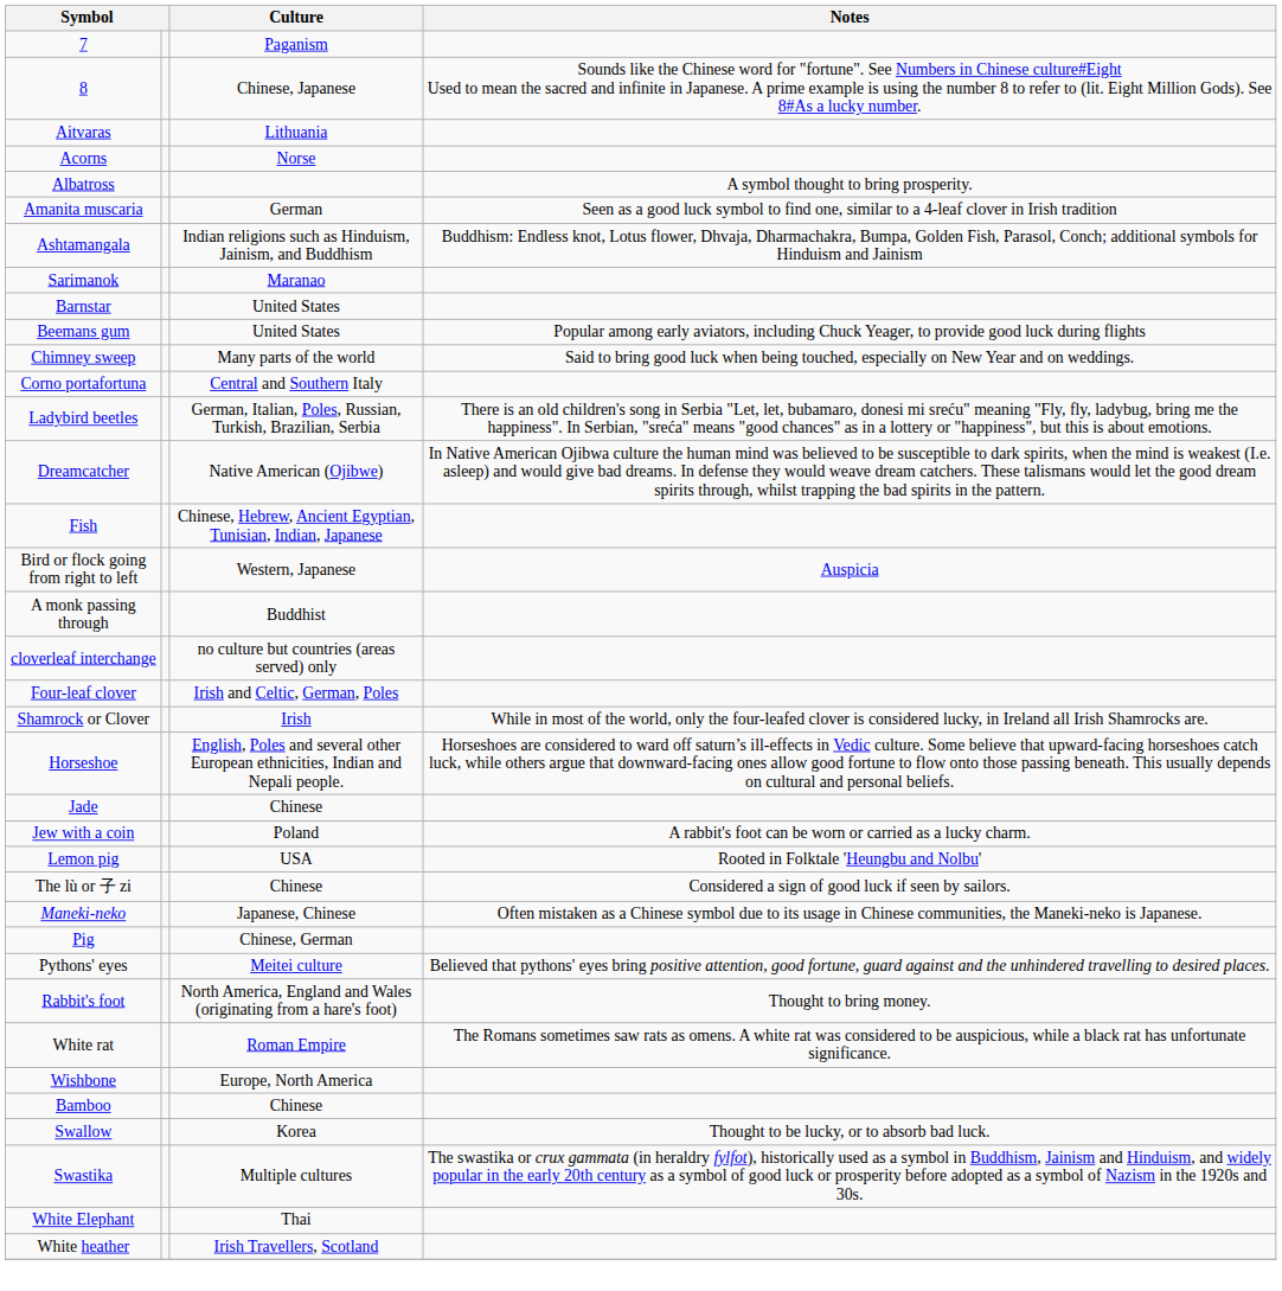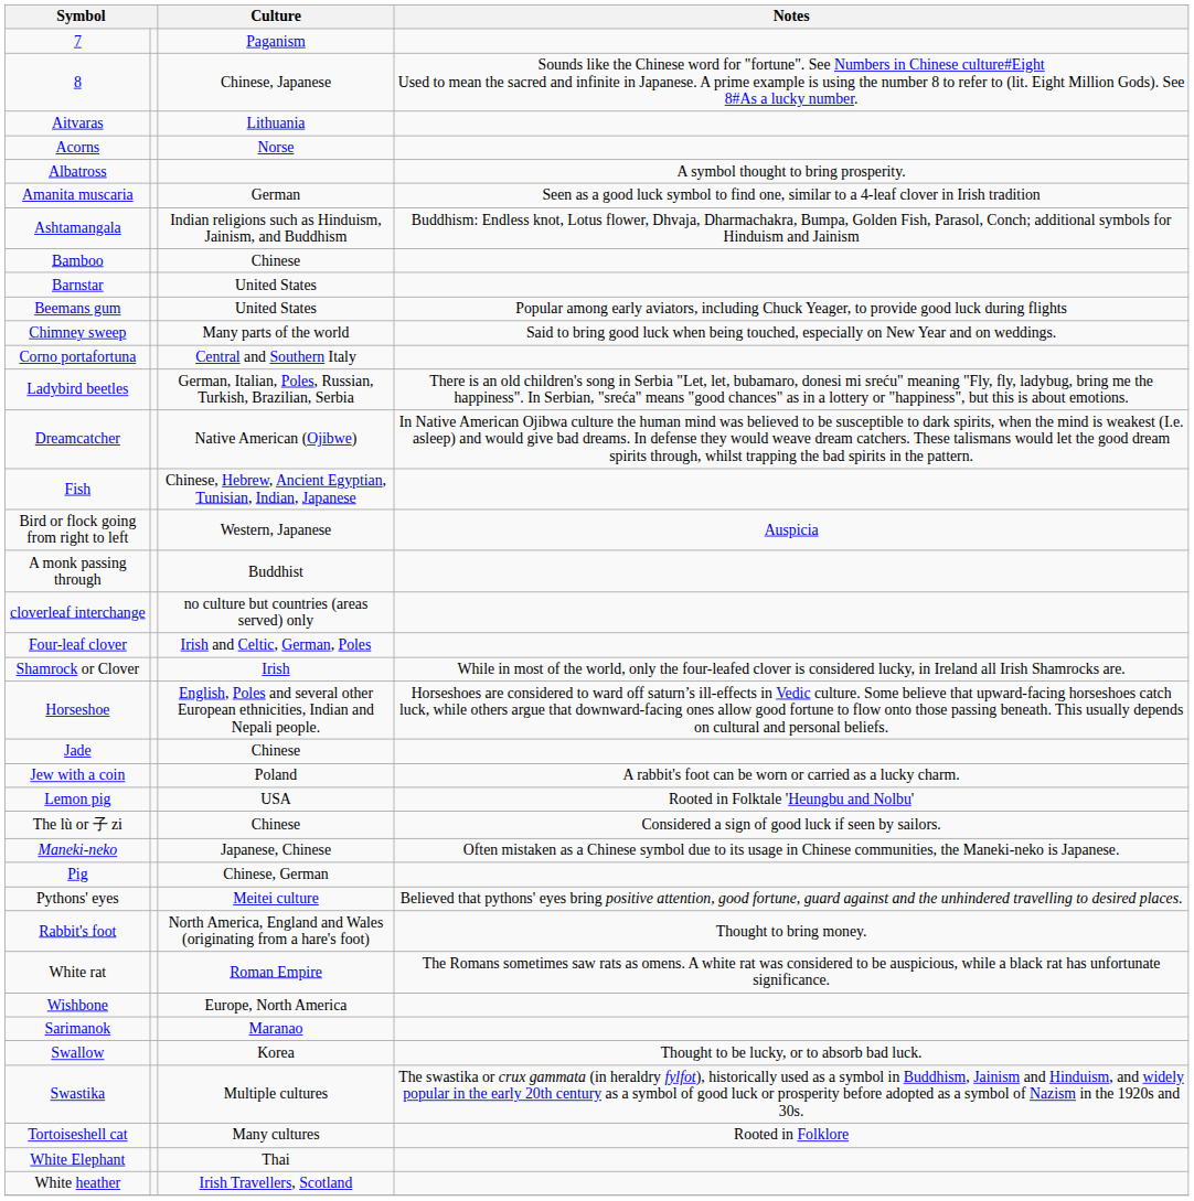 <table class="wikitable sortable" style="text-align:center">
 <tr>
 <th colspan="2">Symbol</th>
 <th>Culture</th>
 <th>Notes</th>
 </tr>
 <tr>
 <td><a href='#'>7</a></td>
 <td></td>
 <td><a href='#'>Paganism</a></td>
 <td></td>
 </tr>
 <tr>
 <td><a href='#'>8</a></td>
 <td></td>
 <td>Chinese, Japanese</td>
 <td>Sounds like the Chinese word for "fortune". See <a href='#'>Numbers in Chinese culture#Eight</a><br>Used to mean the sacred and infinite in Japanese.  A prime example is using the number 8 to refer to  (lit. Eight Million Gods). See <a href='#'>8#As a lucky number</a>.</td>
 </tr>
 <tr>
 <td><a href='#'>Aitvaras</a></td>
 <td></td>
 <td><a href='#'>Lithuania</a></td>
 <td></td>
 </tr>
 <tr>
 <td><a href='#'>Acorns</a></td>
 <td></td>
 <td><a href='#'>Norse</a></td>
 <td></td>
 </tr>
 <tr>
 <td><a href='#'>Albatross</a></td>
 <td></td>
 <td></td>
 <td>A symbol thought to bring prosperity.</td>
 </tr>
 <tr>
 <td><a href='#'>Amanita muscaria</a></td>
 <td></td>
 <td>German</td>
 <td>Seen as a good luck symbol to find one, similar to a 4-leaf clover in Irish tradition</td>
 </tr>
 <tr>
 <td><a href='#'>Ashtamangala</a></td>
 <td></td>
 <td>Indian religions such as Hinduism, Jainism, and Buddhism</td>
 <td>Buddhism: Endless knot, Lotus flower, Dhvaja, Dharmachakra, Bumpa, Golden Fish, Parasol, Conch; additional symbols for Hinduism and Jainism</td>
 </tr>
 <tr>
-<td><a href='#'>Sarimanok</a></td>
+<td><a href='#'>Bamboo</a></td>
 <td></td>
-<td><a href='#'>Maranao</a></td>
+<td>Chinese</td>
 <td></td>
 </tr>
 <tr>
 <td><a href='#'>Barnstar</a></td>
 <td></td>
 <td>United States</td>
 <td></td>
 </tr>
 <tr>
 <td><a href='#'>Beemans gum</a></td>
 <td></td>
 <td>United States</td>
 <td>Popular among early aviators, including Chuck Yeager, to provide good luck during flights</td>
 </tr>
 <tr>
 <td><a href='#'>Chimney sweep</a></td>
 <td></td>
 <td>Many parts of the world</td>
 <td>Said to bring good luck when being touched, especially on New Year and on weddings.</td>
 </tr>
 <tr>
 <td><a href='#'>Corno portafortuna</a></td>
 <td></td>
 <td><a href='#'>Central</a> and <a href='#'>Southern</a> Italy</td>
 <td></td>
 </tr>
 <tr>
 <td><a href='#'>Ladybird beetles</a></td>
 <td></td>
 <td>German, Italian, <a href='#'>Poles</a>, Russian, Turkish, Brazilian, Serbia</td>
 <td>There is an old children's song in Serbia "Let, let, bubamaro, donesi mi sreću" meaning "Fly, fly, ladybug, bring me the happiness". In Serbian, "sreća" means "good chances" as in a lottery or "happiness", but this is about emotions.</td>
 </tr>
 <tr>
 <td><a href='#'>Dreamcatcher</a></td>
 <td></td>
 <td>Native American (<a href='#'>Ojibwe</a>)</td>
 <td>In Native American Ojibwa culture the human mind was believed to be susceptible to dark spirits, when the mind is weakest (I.e. asleep) and would give bad dreams. In defense they would weave dream catchers. These talismans would let the good dream spirits through, whilst trapping the bad spirits in the pattern.</td>
 </tr>
 <tr>
 <td><a href='#'>Fish</a></td>
 <td></td>
 <td>Chinese, <a href='#'>Hebrew</a>, <a href='#'>Ancient Egyptian</a>, <a href='#'>Tunisian</a>, <a href='#'>Indian</a>, <a href='#'>Japanese</a></td>
 <td></td>
 </tr>
 <tr>
 <td>Bird or flock going from right to left</td>
 <td></td>
 <td>Western, Japanese</td>
 <td><a href='#'>Auspicia</a> </td>
 </tr>
 <tr>
 <td>A monk passing through</td>
 <td></td>
 <td>Buddhist</td>
 <td></td>
 </tr>
 <tr>
 <td><a href='#'>cloverleaf interchange</a></td>
 <td></td>
 <td>no culture but countries (areas served) only</td>
 <td></td>
 </tr>
 <tr>
 <td><a href='#'>Four-leaf clover</a></td>
 <td></td>
 <td><a href='#'>Irish</a> and <a href='#'>Celtic</a>, <a href='#'>German</a>, <a href='#'>Poles</a></td>
 <td></td>
 </tr>
 <tr>
 <td><a href='#'>Shamrock</a> or Clover</td>
 <td></td>
 <td><a href='#'>Irish</a></td>
 <td>While in most of the world, only the four-leafed clover is considered lucky, in Ireland all Irish Shamrocks are.</td>
 </tr>
 <tr>
 <td><a href='#'>Horseshoe</a></td>
 <td></td>
 <td><a href='#'>English</a>, <a href='#'>Poles</a> and several other European ethnicities, Indian and Nepali people.</td>
 <td>Horseshoes are considered to ward off saturn’s ill-effects in <a href='#'>Vedic</a> culture. Some believe that upward-facing horseshoes catch luck, while others argue that downward-facing ones allow good fortune to flow onto those passing beneath. This usually depends on cultural and personal beliefs.</td>
 </tr>
 <tr>
 <td><a href='#'>Jade</a></td>
 <td></td>
 <td>Chinese</td>
 <td></td>
 </tr>
 <tr>
 <td><a href='#'>Jew with a coin</a></td>
 <td></td>
 <td>Poland</td>
 <td>A rabbit's foot can be worn or carried as a lucky charm.</td>
 </tr>
 <tr>
 <td><a href='#'>Lemon pig</a></td>
 <td></td>
 <td>USA</td>
 <td>Rooted in Folktale '<a href='#'>Heungbu and Nolbu</a>'</td>
 </tr>
 <tr>
 <td>The lù or 子 zi</td>
 <td></td>
 <td>Chinese</td>
 <td>Considered a sign of good luck if seen by sailors.</td>
 </tr>
 <tr>
 <td><em><a href='#'>Maneki-neko</a></em></td>
 <td></td>
 <td>Japanese, Chinese</td>
 <td>Often mistaken as a Chinese symbol due to its usage in Chinese communities, the Maneki-neko is Japanese.</td>
 </tr>
 <tr>
 <td><a href='#'>Pig</a></td>
 <td></td>
 <td>Chinese, German</td>
 <td></td>
 </tr>
 <tr>
 <td>Pythons' eyes</td>
 <td></td>
 <td><a href='#'>Meitei culture</a></td>
 <td>Believed that pythons' eyes bring <em>positive attention, good fortune, guard against  and the unhindered travelling to desired places</em>.</td>
 </tr>
 <tr>
 <td><a href='#'>Rabbit's foot</a></td>
 <td></td>
 <td>North America, England and Wales (originating from a hare's foot)</td>
 <td>Thought to bring money.</td>
 </tr>
 <tr>
 <td>White rat</td>
 <td></td>
 <td><a href='#'>Roman Empire</a></td>
 <td>The Romans sometimes saw rats as omens. A white rat was considered to be auspicious, while a black rat has unfortunate significance.</td>
 </tr>
 <tr>
 <td><a href='#'>Wishbone</a></td>
 <td></td>
 <td>Europe, North America</td>
 <td></td>
 </tr>
 <tr>
-<td><a href='#'>Bamboo</a></td>
+<td><a href='#'>Sarimanok</a></td>
 <td></td>
-<td>Chinese</td>
+<td><a href='#'>Maranao</a></td>
 <td></td>
 </tr>
 <tr>
 <td><a href='#'>Swallow</a></td>
 <td></td>
 <td>Korea</td>
 <td>Thought to be lucky, or to absorb bad luck.</td>
 </tr>
 <tr>
 <td><a href='#'>Swastika</a></td>
 <td></td>
 <td>Multiple cultures</td>
 <td>The swastika or <em>crux gammata</em> (in heraldry <em><a href='#'>fylfot</a></em>), historically used as a symbol in <a href='#'>Buddhism</a>, <a href='#'>Jainism</a> and <a href='#'>Hinduism</a>, and <a href='#'>widely popular in the early 20th century</a> as a symbol of good luck or prosperity before adopted as a symbol of <a href='#'>Nazism</a> in the 1920s and 30s.</td>
+</tr>
+<tr>
+<td><a href='#'>Tortoiseshell cat</a></td>
+<td></td>
+<td>Many cultures</td>
+<td>Rooted in <a href='#'>Folklore</a></td>
 </tr>
 <tr>
 <td><a href='#'>White Elephant</a></td>
 <td></td>
 <td>Thai</td>
 <td></td>
 </tr>
 <tr>
 <td>White <a href='#'>heather</a></td>
 <td></td>
 <td><a href='#'>Irish Travellers</a>, <a href='#'>Scotland</a></td>
 <td></td>
 </tr>
 <tr>
 </tr>
 </table>
